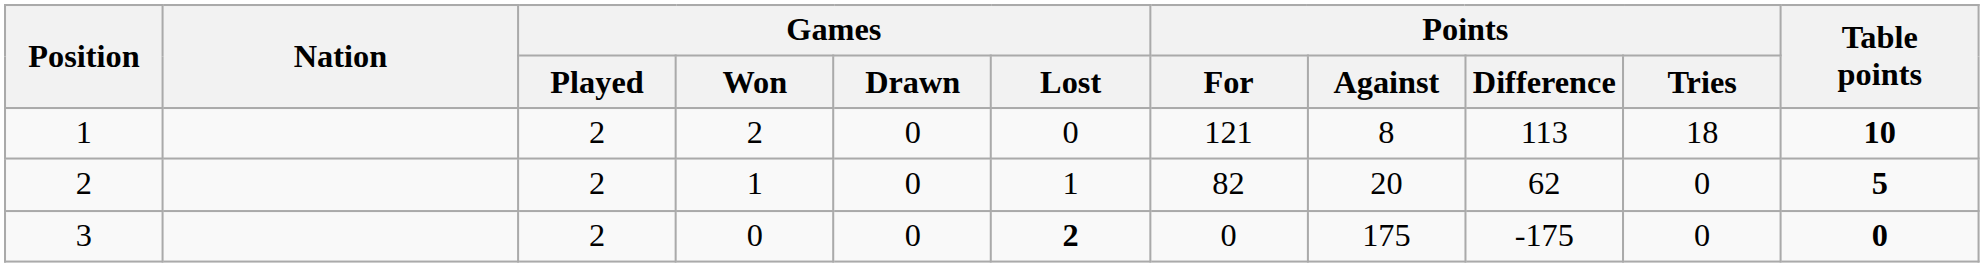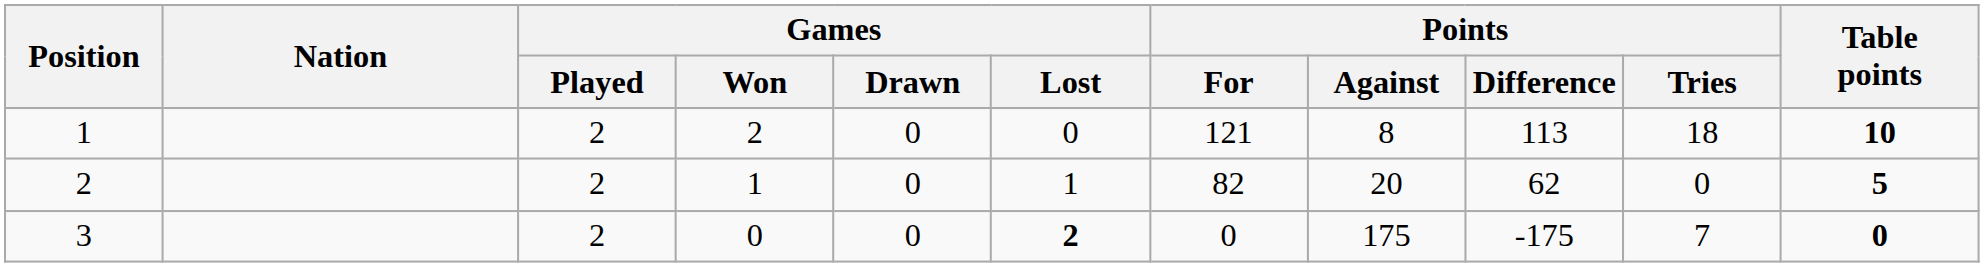 <table class="wikitable" style="text-align: center;">
 <tr>
 <th rowspan=2 width="8%">Position</th>
 <th rowspan=2 width="18%">Nation</th>
 <th colspan=4 width="32%">Games</th>
 <th colspan=4 width="32%">Points</th>
 <th rowspan=2 width="10%">Table<br>points</th>
 </tr>
 <tr>
 <th width="8%">Played</th>
 <th width="8%">Won</th>
 <th width="8%">Drawn</th>
 <th width="8%">Lost</th>
 <th width="8%">For</th>
 <th width="8%">Against</th>
 <th width="8%">Difference</th>
 <th width="8%">Tries</th>
 </tr>
 <tr>
 <td>1</td>
 <td align=left></td>
 <td>2</td>
 <td>2</td>
 <td>0</td>
 <td>0</td>
 <td>121</td>
 <td>8</td>
 <td>113</td>
 <td>18</td>
 <td><strong>10</strong></td>
 </tr>
 <tr>
 <td>2</td>
 <td align=left></td>
 <td>2</td>
 <td>1</td>
 <td>0</td>
 <td>1</td>
 <td>82</td>
 <td>20</td>
 <td>62</td>
 <td>0</td>
 <td><strong>5</strong></td>
 </tr>
 <tr>
 <td>3</td>
 <td align=left></td>
 <td>2</td>
 <td>0</td>
 <td>0</td>
 <td><strong>2</strong></td>
 <td>0</td>
 <td>175</td>
 <td>-175</td>
-<td>0</td>
+<td>7</td>
 <td><strong>0</strong></td>
 </tr>
 </table>
